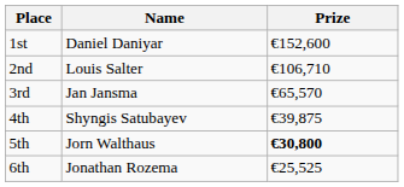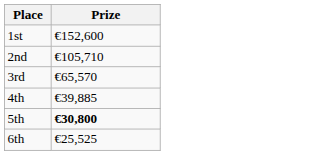 <table class="wikitable">
 <tr>
 <th style="width:50px;">Place</th>
-<th style="width:200px;">Name</th>
 <th style="width:125px;">Prize</th>
 </tr>
 <tr>
 <td>1st</td>
-<td> Daniel Daniyar</td>
 <td>€152,600</td>
 </tr>
 <tr>
 <td>2nd</td>
-<td> Louis Salter</td>
-<td>€106,710</td>
+<td>€105,710</td>
 </tr>
 <tr>
 <td>3rd</td>
-<td> Jan Jansma</td>
 <td>€65,570</td>
 </tr>
 <tr>
 <td>4th</td>
-<td> Shyngis Satubayev</td>
-<td>€39,875</td>
+<td>€39,885</td>
 </tr>
 <tr>
 <td>5th</td>
-<td> Jorn Walthaus</td>
 <td><strong>€30,800</strong></td>
 </tr>
 <tr>
 <td>6th</td>
-<td> Jonathan Rozema</td>
 <td>€25,525</td>
 </tr>
 </table>
